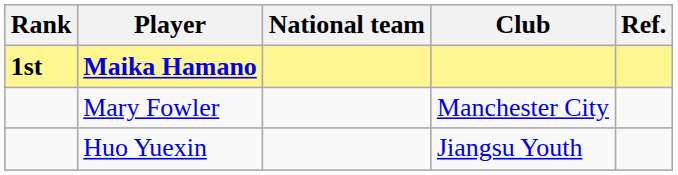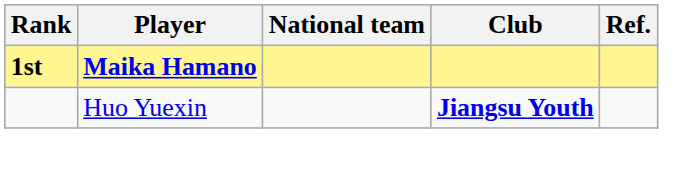 <table class="wikitable">
 <tr>
 <th>Rank</th>
 <th>Player</th>
 <th>National team</th>
 <th>Club</th>
 <th>Ref.</th>
 </tr>
 <tr bgcolor="#FFF68F">
 <td><strong>1st</strong></td>
 <td><strong><a href='#'>Maika Hamano</a></strong></td>
 <td><strong></strong></td>
 <td></td>
 <td></td>
 </tr>
 <tr>
 <td></td>
-<td><a href='#'>Mary Fowler</a></td>
-<td></td>
-<td> <a href='#'>Manchester City</a></td>
-<td></td>
-</tr>
-<tr>
-<td></td>
 <td><a href='#'>Huo Yuexin</a></td>
 <td></td>
-<td> <a href='#'>Jiangsu Youth</a></td>
+<td><strong> <a href='#'>Jiangsu Youth</a></strong></td>
 <td></td>
 </tr>
 </table>
